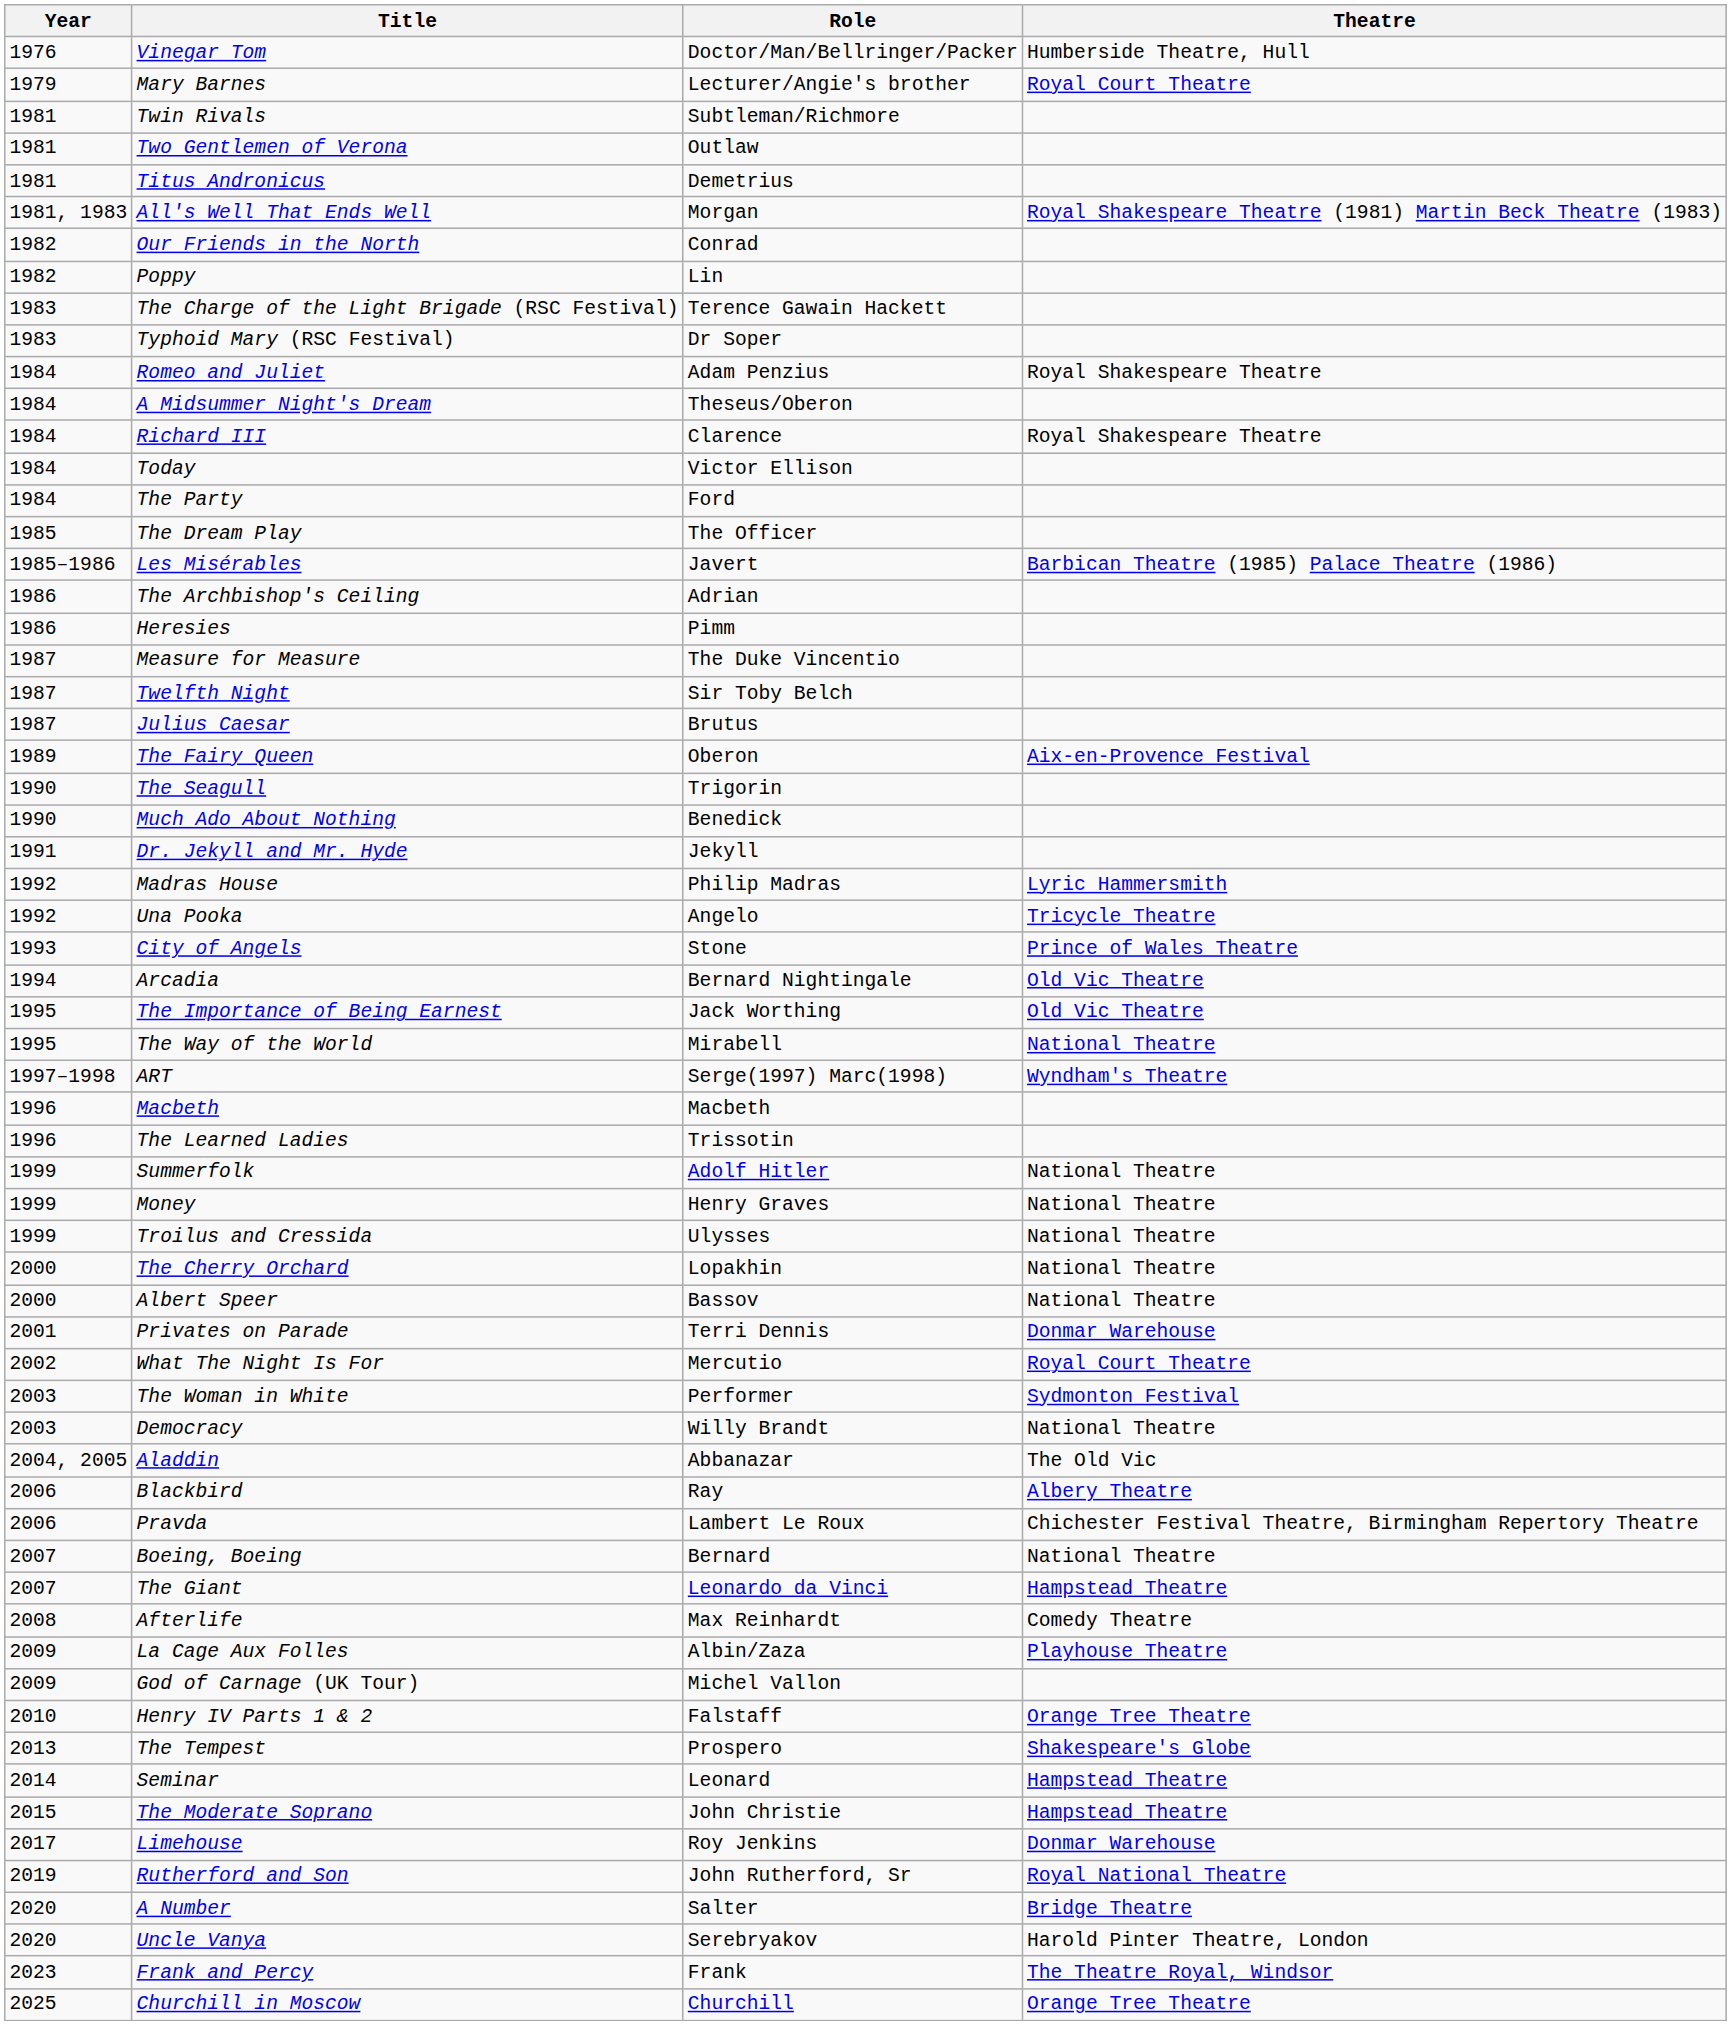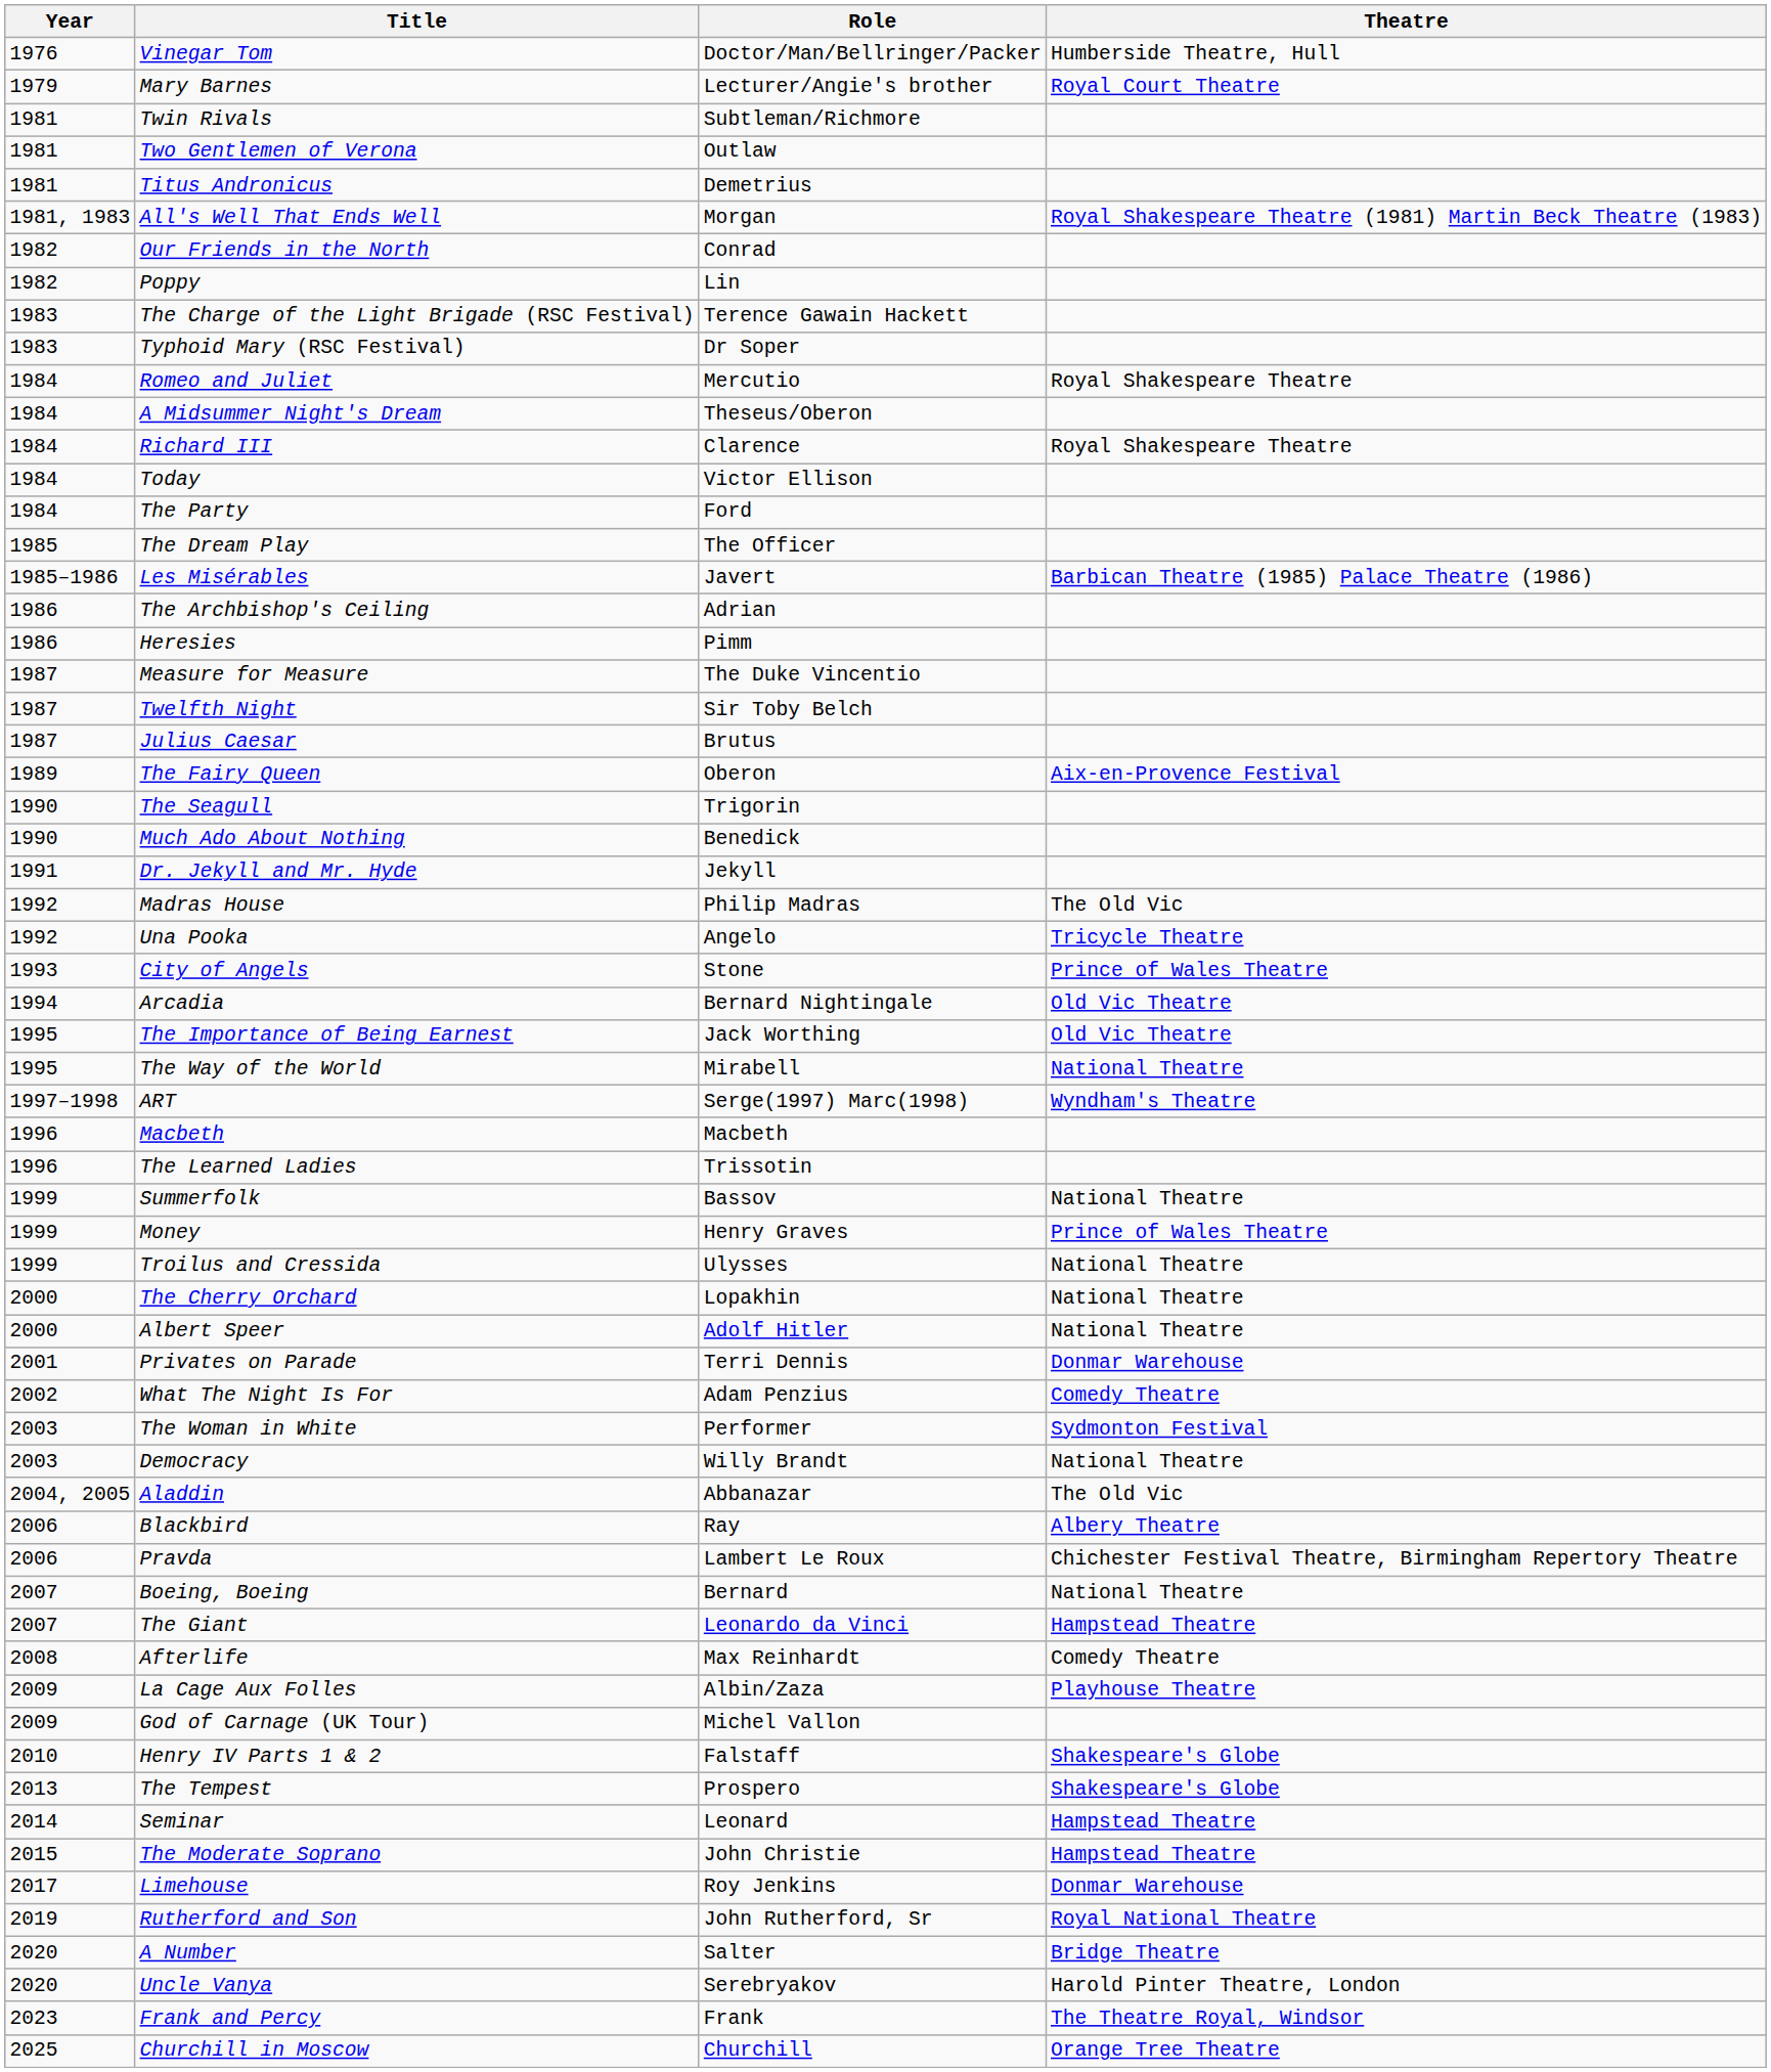 <table class="wikitable sortable">
 <tr>
 <th>Year</th>
 <th>Title</th>
 <th>Role</th>
 <th class="unsortable">Theatre</th>
 </tr>
 <tr>
 <td>1976</td>
 <td><em><a href='#'>Vinegar Tom</a></em></td>
 <td>Doctor/Man/Bellringer/Packer</td>
 <td>Humberside Theatre, Hull</td>
 </tr>
 <tr>
 <td>1979</td>
 <td><em>Mary Barnes</em></td>
 <td>Lecturer/Angie's brother</td>
 <td><a href='#'>Royal Court Theatre</a></td>
 </tr>
 <tr>
 <td>1981</td>
 <td><em>Twin Rivals</em></td>
 <td>Subtleman/Richmore</td>
 <td></td>
 </tr>
 <tr>
 <td>1981</td>
 <td><em><a href='#'>Two Gentlemen of Verona</a></em></td>
 <td>Outlaw</td>
 <td></td>
 </tr>
 <tr>
 <td>1981</td>
 <td><em><a href='#'>Titus Andronicus</a></em></td>
 <td>Demetrius</td>
 <td></td>
 </tr>
 <tr>
 <td>1981, 1983</td>
 <td><em><a href='#'>All's Well That Ends Well</a></em></td>
 <td>Morgan</td>
 <td><a href='#'>Royal Shakespeare Theatre</a> (1981) <a href='#'>Martin Beck Theatre</a> (1983)</td>
 </tr>
 <tr>
 <td>1982</td>
 <td><em><a href='#'>Our Friends in the North</a></em></td>
 <td>Conrad</td>
 <td></td>
 </tr>
 <tr>
 <td>1982</td>
 <td><em>Poppy</em></td>
 <td>Lin</td>
 <td></td>
 </tr>
 <tr>
 <td>1983</td>
 <td><em>The Charge of the Light Brigade</em> (RSC Festival)</td>
 <td>Terence Gawain Hackett</td>
 <td></td>
 </tr>
 <tr>
 <td>1983</td>
 <td><em>Typhoid Mary</em> (RSC Festival)</td>
 <td>Dr Soper</td>
 <td></td>
 </tr>
 <tr>
 <td>1984</td>
 <td><em><a href='#'>Romeo and Juliet</a></em></td>
-<td>Adam Penzius</td>
+<td>Mercutio</td>
 <td>Royal Shakespeare Theatre</td>
 </tr>
 <tr>
 <td>1984</td>
 <td><em><a href='#'>A Midsummer Night's Dream</a></em></td>
 <td>Theseus/Oberon</td>
 <td></td>
 </tr>
 <tr>
 <td>1984</td>
 <td><em><a href='#'>Richard III</a></em></td>
 <td>Clarence</td>
 <td>Royal Shakespeare Theatre</td>
 </tr>
 <tr>
 <td>1984</td>
 <td><em>Today</em></td>
 <td>Victor Ellison</td>
 <td></td>
 </tr>
 <tr>
 <td>1984</td>
 <td><em>The Party</em></td>
 <td>Ford</td>
 <td></td>
 </tr>
 <tr>
 <td>1985</td>
 <td><em>The Dream Play</em></td>
 <td>The Officer</td>
 <td></td>
 </tr>
 <tr>
 <td>1985–1986</td>
 <td><em><a href='#'>Les Misérables</a></em></td>
 <td>Javert</td>
 <td><a href='#'>Barbican Theatre</a> (1985) <a href='#'>Palace Theatre</a> (1986)</td>
 </tr>
 <tr>
 <td>1986</td>
 <td><em>The Archbishop's Ceiling</em></td>
 <td>Adrian</td>
 <td></td>
 </tr>
 <tr>
 <td>1986</td>
 <td><em>Heresies</em></td>
 <td>Pimm</td>
 <td></td>
 </tr>
 <tr>
 <td>1987</td>
 <td><em>Measure for Measure</em></td>
 <td>The Duke Vincentio</td>
 <td></td>
 </tr>
 <tr>
 <td>1987</td>
 <td><em><a href='#'>Twelfth Night</a></em></td>
 <td>Sir Toby Belch</td>
 <td></td>
 </tr>
 <tr>
 <td>1987</td>
 <td><em><a href='#'>Julius Caesar</a></em></td>
 <td>Brutus</td>
 <td></td>
 </tr>
 <tr>
 <td>1989</td>
 <td><em><a href='#'>The Fairy Queen</a></em></td>
 <td>Oberon</td>
 <td><a href='#'>Aix-en-Provence Festival</a></td>
 </tr>
 <tr>
 <td>1990</td>
 <td><em><a href='#'>The Seagull</a></em></td>
 <td>Trigorin</td>
 <td></td>
 </tr>
 <tr>
 <td>1990</td>
 <td><em><a href='#'>Much Ado About Nothing</a></em></td>
 <td>Benedick</td>
 <td></td>
 </tr>
 <tr>
 <td>1991</td>
 <td><em><a href='#'>Dr. Jekyll and Mr. Hyde</a></em></td>
 <td>Jekyll</td>
 <td></td>
 </tr>
 <tr>
 <td>1992</td>
 <td><em>Madras House</em></td>
 <td>Philip Madras</td>
-<td><a href='#'>Lyric Hammersmith</a></td>
+<td>The Old Vic</td>
 </tr>
 <tr>
 <td>1992</td>
 <td><em>Una Pooka</em></td>
 <td>Angelo</td>
 <td><a href='#'>Tricycle Theatre</a></td>
 </tr>
 <tr>
 <td>1993</td>
 <td><em><a href='#'>City of Angels</a></em></td>
 <td>Stone</td>
 <td><a href='#'>Prince of Wales Theatre</a></td>
 </tr>
 <tr>
 <td>1994</td>
 <td><em>Arcadia</em></td>
 <td>Bernard Nightingale</td>
 <td><a href='#'>Old Vic Theatre</a></td>
 </tr>
 <tr>
 <td>1995</td>
 <td><em><a href='#'>The Importance of Being Earnest</a></em></td>
 <td>Jack Worthing</td>
 <td><a href='#'>Old Vic Theatre</a></td>
 </tr>
 <tr>
 <td>1995</td>
 <td><em>The Way of the World</em></td>
 <td>Mirabell</td>
 <td><a href='#'>National Theatre</a></td>
 </tr>
 <tr>
 <td>1997–1998</td>
 <td><em>ART</em></td>
 <td>Serge(1997) Marc(1998)</td>
 <td><a href='#'>Wyndham's Theatre</a></td>
 </tr>
 <tr>
 <td>1996</td>
 <td><em><a href='#'>Macbeth</a></em></td>
 <td>Macbeth</td>
 <td></td>
 </tr>
 <tr>
 <td>1996</td>
 <td><em>The Learned Ladies</em></td>
 <td>Trissotin</td>
 <td></td>
 </tr>
 <tr>
 <td>1999</td>
 <td><em>Summerfolk</em></td>
-<td><a href='#'>Adolf Hitler</a></td>
+<td>Bassov</td>
 <td>National Theatre</td>
 </tr>
 <tr>
 <td>1999</td>
 <td><em>Money</em></td>
 <td>Henry Graves</td>
-<td>National Theatre</td>
+<td><a href='#'>Prince of Wales Theatre</a></td>
 </tr>
 <tr>
 <td>1999</td>
 <td><em>Troilus and Cressida</em></td>
 <td>Ulysses</td>
 <td>National Theatre</td>
 </tr>
 <tr>
 <td>2000</td>
 <td><em><a href='#'>The Cherry Orchard</a></em></td>
 <td>Lopakhin</td>
 <td>National Theatre</td>
 </tr>
 <tr>
 <td>2000</td>
 <td><em>Albert Speer</em></td>
-<td>Bassov</td>
+<td><a href='#'>Adolf Hitler</a></td>
 <td>National Theatre</td>
 </tr>
 <tr>
 <td>2001</td>
 <td><em>Privates on Parade</em></td>
 <td>Terri Dennis</td>
 <td><a href='#'>Donmar Warehouse</a></td>
 </tr>
 <tr>
 <td>2002</td>
 <td><em>What The Night Is For</em></td>
-<td>Mercutio</td>
-<td><a href='#'>Royal Court Theatre</a></td>
+<td>Adam Penzius</td>
+<td><a href='#'>Comedy Theatre</a></td>
 </tr>
 <tr>
 <td>2003</td>
 <td><em>The Woman in White</em></td>
 <td>Performer</td>
 <td><a href='#'>Sydmonton Festival</a></td>
 </tr>
 <tr>
 <td>2003</td>
 <td><em>Democracy</em></td>
 <td>Willy Brandt</td>
 <td>National Theatre</td>
 </tr>
 <tr>
 <td>2004, 2005</td>
 <td><em><a href='#'>Aladdin</a></em></td>
 <td>Abbanazar</td>
 <td>The Old Vic</td>
 </tr>
 <tr>
 <td>2006</td>
 <td><em>Blackbird</em></td>
 <td>Ray</td>
 <td><a href='#'>Albery Theatre</a></td>
 </tr>
 <tr>
 <td>2006</td>
 <td><em>Pravda</em></td>
 <td>Lambert Le Roux</td>
 <td>Chichester Festival Theatre, Birmingham Repertory Theatre</td>
 </tr>
 <tr>
 <td>2007</td>
 <td><em>Boeing, Boeing</em></td>
 <td>Bernard</td>
 <td>National Theatre</td>
 </tr>
 <tr>
 <td>2007</td>
 <td><em>The Giant</em></td>
 <td><a href='#'>Leonardo da Vinci</a></td>
 <td><a href='#'>Hampstead Theatre</a></td>
 </tr>
 <tr>
 <td>2008</td>
 <td><em>Afterlife</em></td>
 <td>Max Reinhardt</td>
 <td>Comedy Theatre</td>
 </tr>
 <tr>
 <td>2009</td>
 <td><em>La Cage Aux Folles</em></td>
 <td>Albin/Zaza</td>
 <td><a href='#'>Playhouse Theatre</a></td>
 </tr>
 <tr>
 <td>2009</td>
 <td><em>God of Carnage</em> (UK Tour)</td>
 <td>Michel Vallon</td>
 <td></td>
 </tr>
 <tr>
 <td>2010</td>
 <td><em>Henry IV Parts 1 & 2</em></td>
 <td>Falstaff</td>
-<td><a href='#'>Orange Tree Theatre</a></td>
+<td><a href='#'>Shakespeare's Globe</a></td>
 </tr>
 <tr>
 <td>2013</td>
 <td><em>The Tempest</em></td>
 <td>Prospero</td>
 <td><a href='#'>Shakespeare's Globe</a></td>
 </tr>
 <tr>
 <td>2014</td>
 <td><em>Seminar</em></td>
 <td>Leonard</td>
 <td><a href='#'>Hampstead Theatre</a></td>
 </tr>
 <tr>
 <td>2015</td>
 <td><em><a href='#'>The Moderate Soprano</a></em></td>
 <td>John Christie</td>
 <td><a href='#'>Hampstead Theatre</a></td>
 </tr>
 <tr>
 <td>2017</td>
 <td><em><a href='#'>Limehouse</a></em></td>
 <td>Roy Jenkins</td>
 <td><a href='#'>Donmar Warehouse</a></td>
 </tr>
 <tr>
 <td>2019</td>
 <td><em><a href='#'>Rutherford and Son</a></em></td>
 <td>John Rutherford, Sr</td>
 <td><a href='#'>Royal National Theatre</a></td>
 </tr>
 <tr>
 <td>2020</td>
 <td><em><a href='#'>A Number</a></em></td>
 <td>Salter</td>
 <td><a href='#'>Bridge Theatre</a></td>
 </tr>
 <tr>
 <td>2020</td>
 <td><em><a href='#'>Uncle Vanya</a></em></td>
 <td>Serebryakov</td>
 <td>Harold Pinter Theatre, London</td>
 </tr>
 <tr>
 <td>2023</td>
 <td><em><a href='#'>Frank and Percy</a></em></td>
 <td>Frank</td>
 <td><a href='#'>The Theatre Royal, Windsor</a></td>
 </tr>
 <tr>
 <td>2025</td>
 <td><em><a href='#'>Churchill in Moscow</a></em></td>
 <td><a href='#'>Churchill</a></td>
 <td><a href='#'>Orange Tree Theatre</a></td>
 </tr>
 </table>
